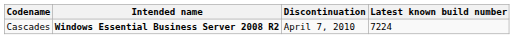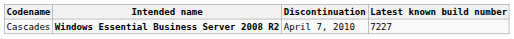 <table class="wikitable sortable">
 <tr>
 <th>Codename</th>
 <th>Intended name</th>
 <th>Discontinuation</th>
 <th>Latest known build number</th>
 </tr>
 <tr>
 <td>Cascades</td>
 <td><strong>Windows Essential Business Server 2008 R2</strong></td>
 <td>April 7, 2010</td>
-<td>7224</td>
+<td>7227</td>
 </tr>
 </table>
